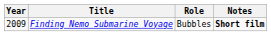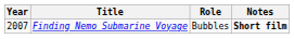 <table class = "wikitable sortable">
 <tr>
 <th>Year</th>
 <th>Title</th>
 <th>Role</th>
 <th>Notes</th>
 </tr>
 <tr>
-<td>2009</td>
+<td>2007</td>
 <td><em><a href='#'>Finding Nemo Submarine Voyage</a></em></td>
 <td>Bubbles</td>
 <td><strong>Short film</strong></td>
 </tr>
 </table>
